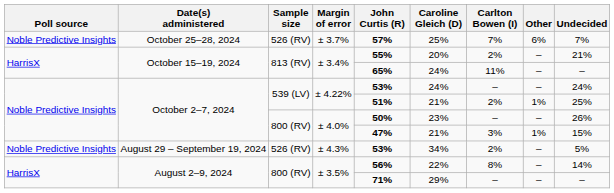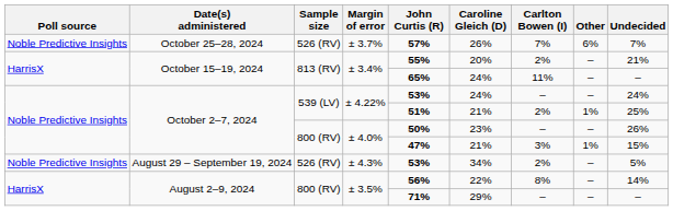 <table class="wikitable" style="font-size:90%;text-align:center;">
 <tr valign=bottom>
 <th>Poll source</th>
 <th>Date(s)<br>administered</th>
 <th>Sample<br>size</th>
 <th>Margin<br>of error</th>
 <th style="width:75px;">John<br>Curtis (R)</th>
 <th style="width:75px;">Caroline<br>Gleich (D)</th>
 <th style="width:75px;">Carlton<br>Bowen (I)</th>
 <th>Other</th>
 <th>Undecided</th>
 </tr>
 <tr>
 <td style="text-align:left;"><a href='#'>Noble Predictive Insights</a></td>
 <td data-sort-value="2024-10-30">October 25–28, 2024</td>
 <td>526 (RV)</td>
 <td>± 3.7%</td>
 <td><strong>57%</strong></td>
-<td>25%</td>
+<td>26%</td>
 <td>7%</td>
 <td>6%</td>
 <td>7%</td>
 </tr>
 <tr>
 <td style="text-align:left;"rowspan="2"><a href='#'>HarrisX</a></td>
 <td rowspan="2">October 15–19, 2024</td>
 <td rowspan="2">813 (RV)</td>
 <td rowspan="2">± 3.4%</td>
 <td><strong>55%</strong></td>
 <td>20%</td>
 <td>2%</td>
 <td>–</td>
 <td>21%</td>
 </tr>
 <tr>
 <td><strong>65%</strong></td>
 <td>24%</td>
 <td>11%</td>
 <td>–</td>
 <td>–</td>
 </tr>
 <tr>
 <td style="text-align:left;" rowspan="4"><a href='#'>Noble Predictive Insights</a></td>
 <td rowspan="4">October 2–7, 2024</td>
 <td rowspan="2">539 (LV)</td>
 <td rowspan="2">± 4.22%</td>
 <td><strong>53%</strong></td>
 <td>24%</td>
 <td>–</td>
 <td>–</td>
 <td>24%</td>
 </tr>
 <tr>
 <td><strong>51%</strong></td>
 <td>21%</td>
 <td>2%</td>
 <td>1%</td>
 <td>25%</td>
 </tr>
 <tr>
 <td rowspan="2">800 (RV)</td>
 <td rowspan="2">± 4.0%</td>
 <td><strong>50%</strong></td>
 <td>23%</td>
 <td>–</td>
 <td>–</td>
 <td>26%</td>
 </tr>
 <tr>
 <td><strong>47%</strong></td>
 <td>21%</td>
 <td>3%</td>
 <td>1%</td>
 <td>15%</td>
 </tr>
 <tr>
 <td style="text-align:left;"><a href='#'>Noble Predictive Insights</a></td>
 <td>August 29 – September 19, 2024</td>
 <td>526 (RV)</td>
 <td>± 4.3%</td>
 <td><strong>53%</strong></td>
 <td>34%</td>
 <td>2%</td>
 <td>–</td>
 <td>5%</td>
 </tr>
 <tr>
 <td style="text-align:left;" rowspan="2"><a href='#'>HarrisX</a></td>
 <td rowspan="2">August 2–9, 2024</td>
 <td rowspan="2">800 (RV)</td>
 <td rowspan="2">± 3.5%</td>
 <td><strong>56%</strong></td>
 <td>22%</td>
 <td>8%</td>
 <td>–</td>
 <td>14%</td>
 </tr>
 <tr>
 <td><strong>71%</strong></td>
 <td>29%</td>
 <td>–</td>
 <td>–</td>
 <td>–</td>
 </tr>
 </table>
